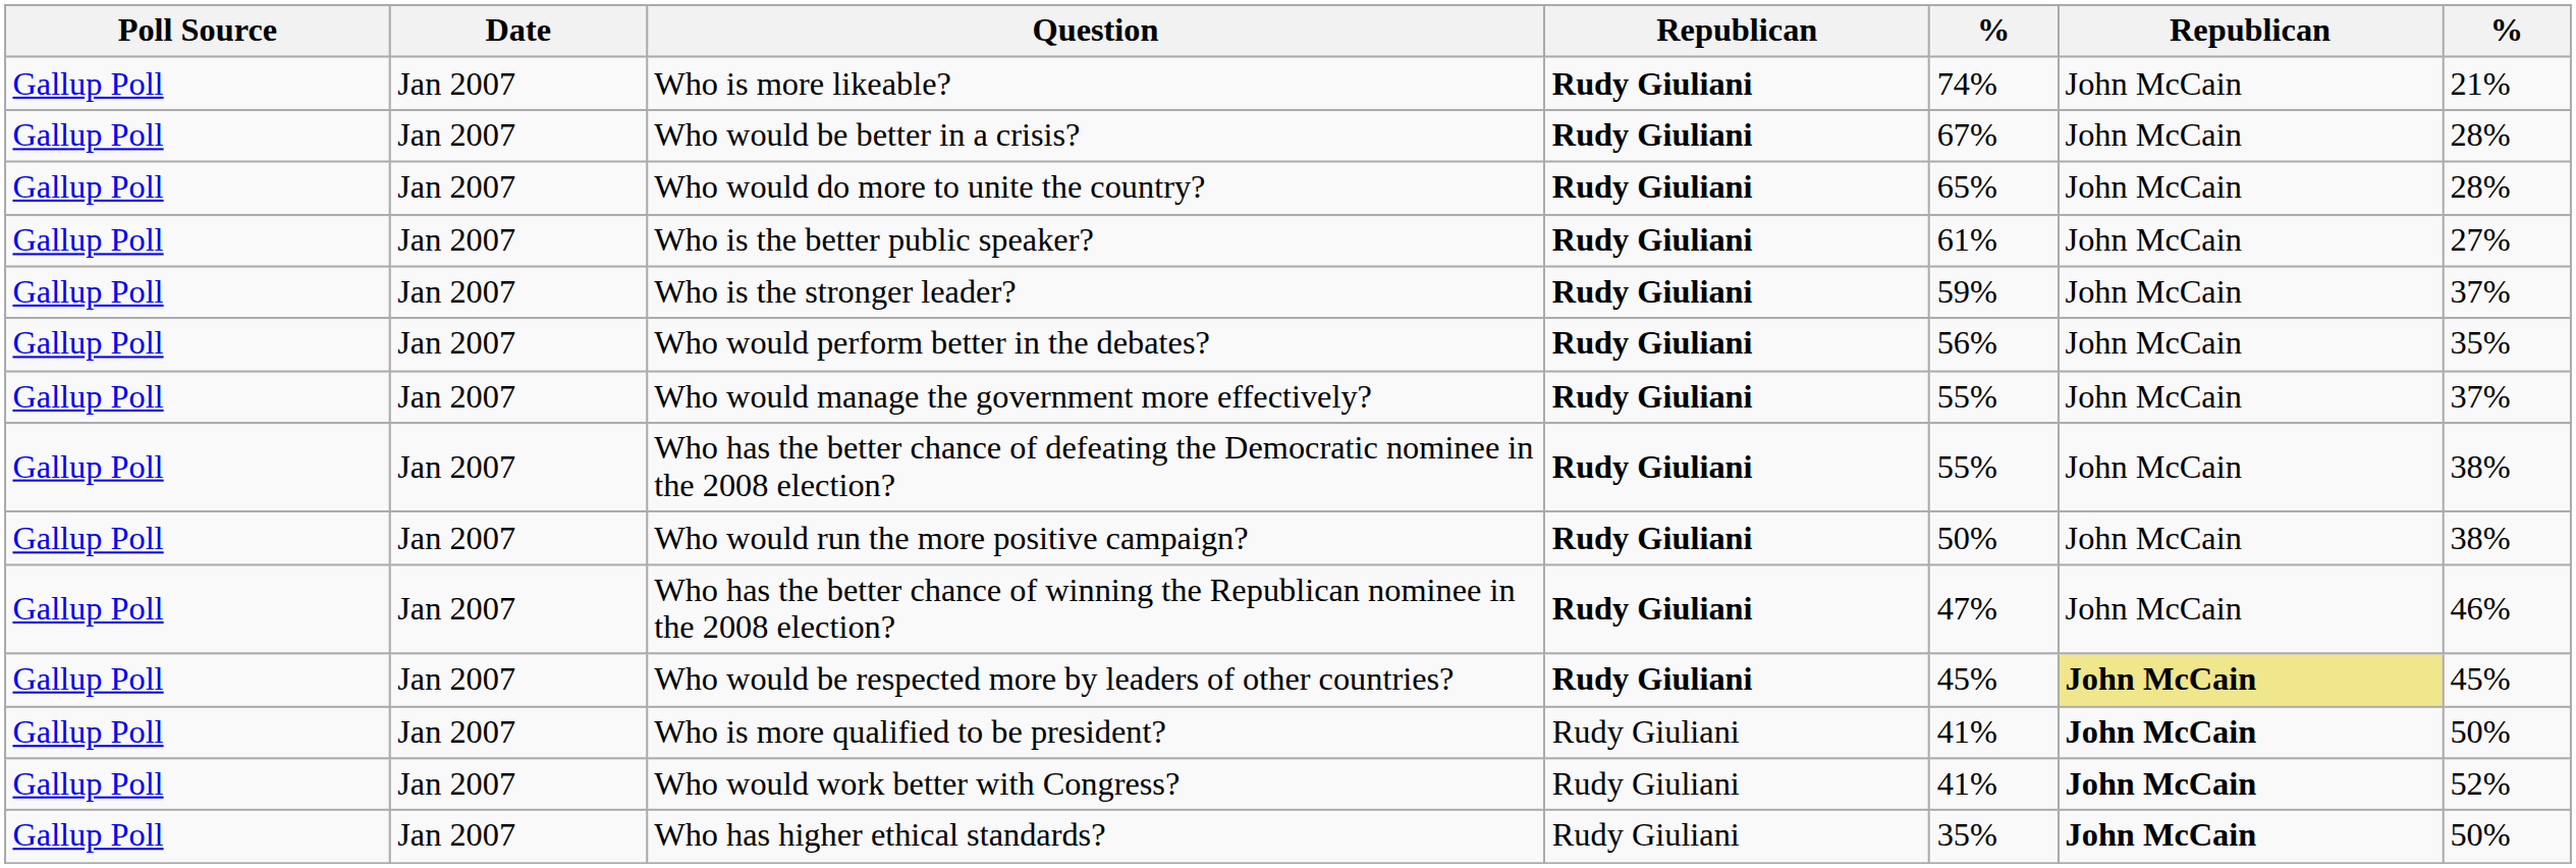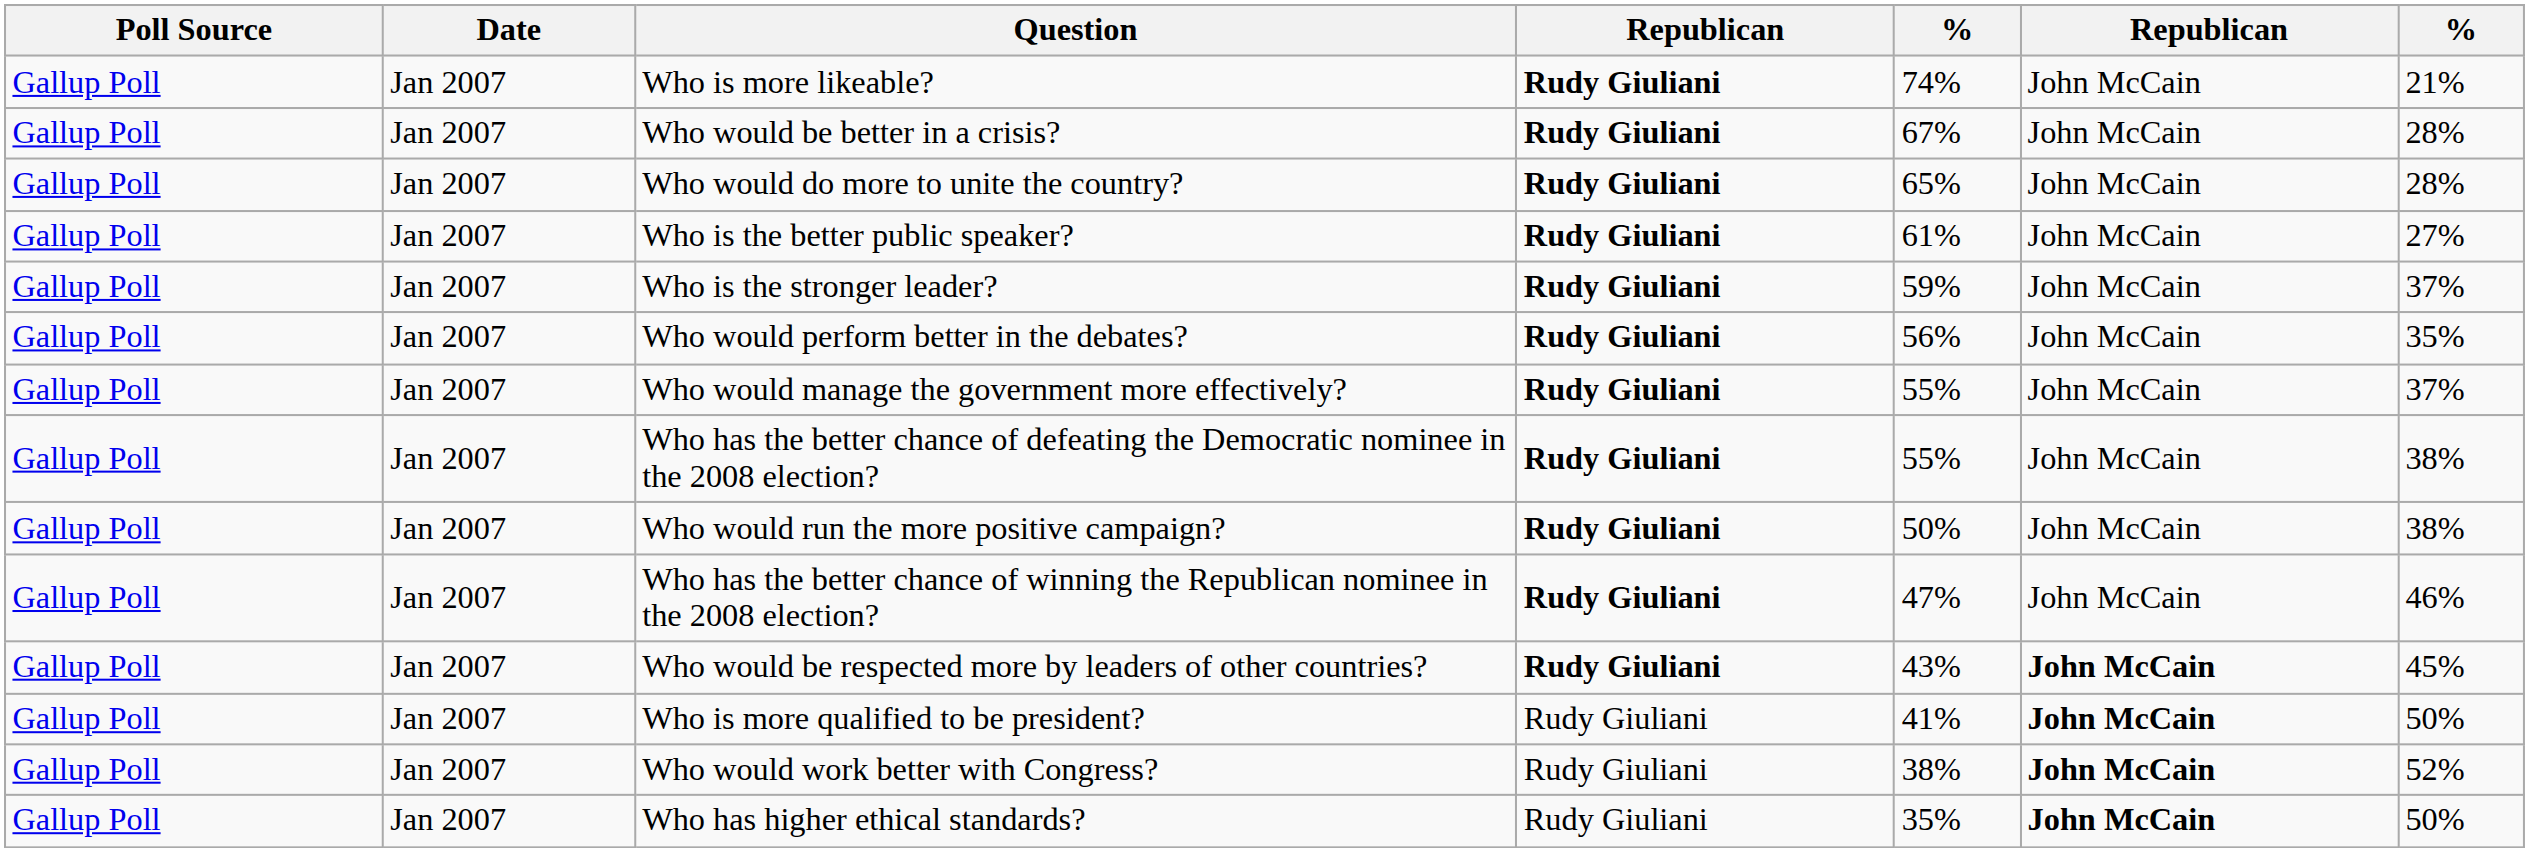 <table class="wikitable sortable">
 <tr>
 <th width="15%">Poll Source</th>
 <th width="10%">Date</th>
 <th width="35%">Question</th>
 <th width="15%">Republican</th>
 <th width="5%">%</th>
 <th width="15%">Republican</th>
 <th width="5%">%</th>
 </tr>
 <tr>
 <td><a href='#'>Gallup Poll</a></td>
 <td>Jan 2007</td>
 <td>Who is more likeable?</td>
 <td><strong>Rudy Giuliani</strong></td>
 <td>74%</td>
 <td>John McCain</td>
 <td>21%</td>
 </tr>
 <tr>
 <td><a href='#'>Gallup Poll</a></td>
 <td>Jan 2007</td>
 <td>Who would be better in a crisis?</td>
 <td><strong>Rudy Giuliani</strong></td>
 <td>67%</td>
 <td>John McCain</td>
 <td>28%</td>
 </tr>
 <tr>
 <td><a href='#'>Gallup Poll</a></td>
 <td>Jan 2007</td>
 <td>Who would do more to unite the country?</td>
 <td><strong>Rudy Giuliani</strong></td>
 <td>65%</td>
 <td>John McCain</td>
 <td>28%</td>
 </tr>
 <tr>
 <td><a href='#'>Gallup Poll</a></td>
 <td>Jan 2007</td>
 <td>Who is the better public speaker?</td>
 <td><strong>Rudy Giuliani</strong></td>
 <td>61%</td>
 <td>John McCain</td>
 <td>27%</td>
 </tr>
 <tr>
 <td><a href='#'>Gallup Poll</a></td>
 <td>Jan 2007</td>
 <td>Who is the stronger leader?</td>
 <td><strong>Rudy Giuliani</strong></td>
 <td>59%</td>
 <td>John McCain</td>
 <td>37%</td>
 </tr>
 <tr>
 <td><a href='#'>Gallup Poll</a></td>
 <td>Jan 2007</td>
 <td>Who would perform better in the debates?</td>
 <td><strong>Rudy Giuliani</strong></td>
 <td>56%</td>
 <td>John McCain</td>
 <td>35%</td>
 </tr>
 <tr>
 <td><a href='#'>Gallup Poll</a></td>
 <td>Jan 2007</td>
 <td>Who would manage the government more effectively?</td>
 <td><strong>Rudy Giuliani</strong></td>
 <td>55%</td>
 <td>John McCain</td>
 <td>37%</td>
 </tr>
 <tr>
 <td><a href='#'>Gallup Poll</a></td>
 <td>Jan 2007</td>
 <td>Who has the better chance of defeating the Democratic nominee in the 2008 election?</td>
 <td><strong>Rudy Giuliani</strong></td>
 <td>55%</td>
 <td>John McCain</td>
 <td>38%</td>
 </tr>
 <tr>
 <td><a href='#'>Gallup Poll</a></td>
 <td>Jan 2007</td>
 <td>Who would run the more positive campaign?</td>
 <td><strong>Rudy Giuliani</strong></td>
 <td>50%</td>
 <td>John McCain</td>
 <td>38%</td>
 </tr>
 <tr>
 <td><a href='#'>Gallup Poll</a></td>
 <td>Jan 2007</td>
 <td>Who has the better chance of winning the Republican nominee in the 2008 election?</td>
 <td><strong>Rudy Giuliani</strong></td>
 <td>47%</td>
 <td>John McCain</td>
 <td>46%</td>
 </tr>
 <tr>
 <td><a href='#'>Gallup Poll</a></td>
 <td>Jan 2007</td>
 <td>Who would be respected more by leaders of other countries?</td>
 <td><strong>Rudy Giuliani</strong></td>
-<td>45%</td>
-<td style="background: khaki;"><strong>John McCain</strong></td>
+<td>43%</td>
+<td><strong>John McCain</strong></td>
 <td>45%</td>
 </tr>
 <tr>
 <td><a href='#'>Gallup Poll</a></td>
 <td>Jan 2007</td>
 <td>Who is more qualified to be president?</td>
 <td>Rudy Giuliani</td>
 <td>41%</td>
 <td><strong>John McCain</strong></td>
 <td>50%</td>
 </tr>
 <tr>
 <td><a href='#'>Gallup Poll</a></td>
 <td>Jan 2007</td>
 <td>Who would work better with Congress?</td>
 <td>Rudy Giuliani</td>
-<td>41%</td>
+<td>38%</td>
 <td><strong>John McCain</strong></td>
 <td>52%</td>
 </tr>
 <tr>
 <td><a href='#'>Gallup Poll</a></td>
 <td>Jan 2007</td>
 <td>Who has higher ethical standards?</td>
 <td>Rudy Giuliani</td>
 <td>35%</td>
 <td><strong>John McCain</strong></td>
 <td>50%</td>
 </tr>
 </table>
